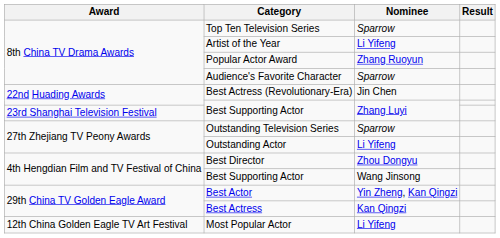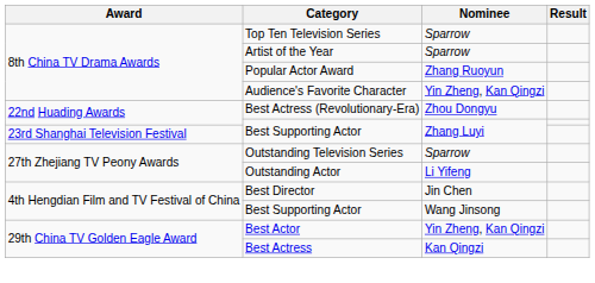 <table class="wikitable">
 <tr>
 <th>Award</th>
 <th>Category</th>
 <th>Nominee</th>
 <th>Result</th>
 </tr>
 <tr>
 <td rowspan=4>8th <a href='#'>China TV Drama Awards</a></td>
 <td>Top Ten Television Series</td>
 <td><em>Sparrow</em></td>
 <td></td>
 </tr>
 <tr>
 <td>Artist of the Year</td>
-<td><a href='#'>Li Yifeng</a></td>
+<td><em>Sparrow</em></td>
 <td></td>
 </tr>
 <tr>
 <td>Popular Actor Award</td>
 <td><a href='#'>Zhang Ruoyun</a></td>
 <td></td>
 </tr>
 <tr>
 <td>Audience's Favorite Character</td>
-<td><em>Sparrow</em></td>
+<td><a href='#'>Yin Zheng</a>, <a href='#'>Kan Qingzi</a></td>
 <td></td>
 </tr>
 <tr>
 <td rowspan=2><a href='#'>22nd</a> <a href='#'>Huading Awards</a></td>
 <td>Best Actress (Revolutionary-Era)</td>
-<td>Jin Chen</td>
+<td><a href='#'>Zhou Dongyu</a></td>
 <td></td>
 </tr>
 <tr>
 <td rowspan=2>Best Supporting Actor</td>
 <td rowspan=2><a href='#'>Zhang Luyi</a></td>
 <td></td>
 </tr>
 <tr>
 <td><a href='#'>23rd Shanghai Television Festival</a></td>
 <td></td>
 </tr>
 <tr>
 <td rowspan=2>27th Zhejiang TV Peony Awards</td>
 <td>Outstanding Television Series</td>
 <td><em>Sparrow</em></td>
 <td></td>
 </tr>
 <tr>
 <td>Outstanding Actor</td>
 <td><a href='#'>Li Yifeng</a></td>
 <td></td>
 </tr>
 <tr>
 <td rowspan=2>4th Hengdian Film and TV Festival of China</td>
 <td>Best Director</td>
-<td><a href='#'>Zhou Dongyu</a></td>
+<td>Jin Chen</td>
 <td></td>
 </tr>
 <tr>
 <td>Best Supporting Actor</td>
 <td>Wang Jinsong</td>
 <td></td>
 </tr>
 <tr>
 <td rowspan=2>29th <a href='#'>China TV Golden Eagle Award</a></td>
 <td><a href='#'>Best Actor</a></td>
 <td><a href='#'>Yin Zheng</a>, <a href='#'>Kan Qingzi</a></td>
 <td></td>
 </tr>
 <tr>
 <td><a href='#'>Best Actress</a></td>
 <td><a href='#'>Kan Qingzi</a></td>
 <td></td>
 </tr>
-<tr>
-<td>12th China Golden Eagle TV Art Festival</td>
-<td>Most Popular Actor</td>
-<td><a href='#'>Li Yifeng</a></td>
-<td></td>
-</tr>
 </table>
